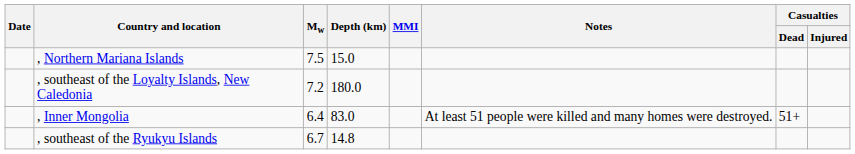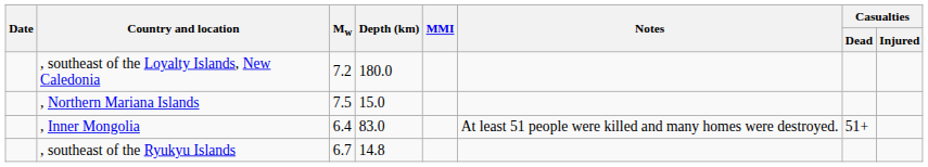 <table class="wikitable sortable sort-under" style="border:1px black; margin-left:1em;">
 <tr>
 <th rowspan="2"><small>Date</small></th>
 <th rowspan="2" style="width: 310px"><small>Country and location</small></th>
 <th rowspan="2"><small>M<sub>w</sub></small></th>
 <th rowspan="2"><small>Depth (km)</small></th>
 <th rowspan="2"><small><a href='#'>MMI</a></small></th>
 <th rowspan="2" class="unsortable"><small>Notes</small></th>
 <th colspan="2"><small>Casualties</small></th>
 </tr>
 <tr>
 <th><small>Dead</small></th>
 <th><small>Injured</small></th>
 </tr>
 <tr>
 <td></td>
-<td>, <a href='#'>Northern Mariana Islands</a></td>
-<td>7.5</td>
-<td>15.0</td>
+<td>, southeast of the <a href='#'>Loyalty Islands</a>, <a href='#'>New Caledonia</a></td>
+<td>7.2</td>
+<td>180.0</td>
 <td></td>
 <td></td>
 <td></td>
 <td></td>
 </tr>
 <tr>
 <td></td>
-<td>, southeast of the <a href='#'>Loyalty Islands</a>, <a href='#'>New Caledonia</a></td>
-<td>7.2</td>
-<td>180.0</td>
+<td>, <a href='#'>Northern Mariana Islands</a></td>
+<td>7.5</td>
+<td>15.0</td>
 <td></td>
 <td></td>
 <td></td>
 <td></td>
 </tr>
 <tr>
 <td></td>
 <td>, <a href='#'>Inner Mongolia</a></td>
 <td>6.4</td>
 <td>83.0</td>
 <td></td>
 <td>At least 51 people were killed and many homes were destroyed.</td>
 <td>51+</td>
 <td></td>
 </tr>
 <tr>
 <td></td>
 <td>, southeast of the <a href='#'>Ryukyu Islands</a></td>
 <td>6.7</td>
 <td>14.8</td>
 <td></td>
 <td></td>
 <td></td>
 <td></td>
 </tr>
 </table>
